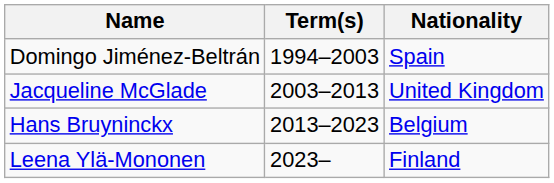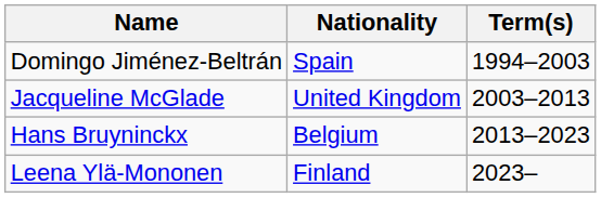 <table class=wikitable>
 <tr>
 <th>Name</th>
+<th>Nationality</th>
 <th>Term(s)</th>
-<th>Nationality</th>
 </tr>
 <tr>
 <td>Domingo Jiménez-Beltrán</td>
+<td> <a href='#'>Spain</a></td>
 <td>1994–2003</td>
-<td> <a href='#'>Spain</a></td>
 </tr>
 <tr>
 <td><a href='#'>Jacqueline McGlade</a></td>
+<td> <a href='#'>United Kingdom</a></td>
 <td>2003–2013</td>
-<td> <a href='#'>United Kingdom</a></td>
 </tr>
 <tr>
 <td><a href='#'>Hans Bruyninckx</a></td>
+<td> <a href='#'>Belgium</a></td>
 <td>2013–2023</td>
-<td> <a href='#'>Belgium</a></td>
 </tr>
 <tr>
 <td><a href='#'>Leena Ylä-Mononen</a></td>
+<td> <a href='#'>Finland</a></td>
 <td>2023–</td>
-<td> <a href='#'>Finland</a></td>
 </tr>
 </table>
